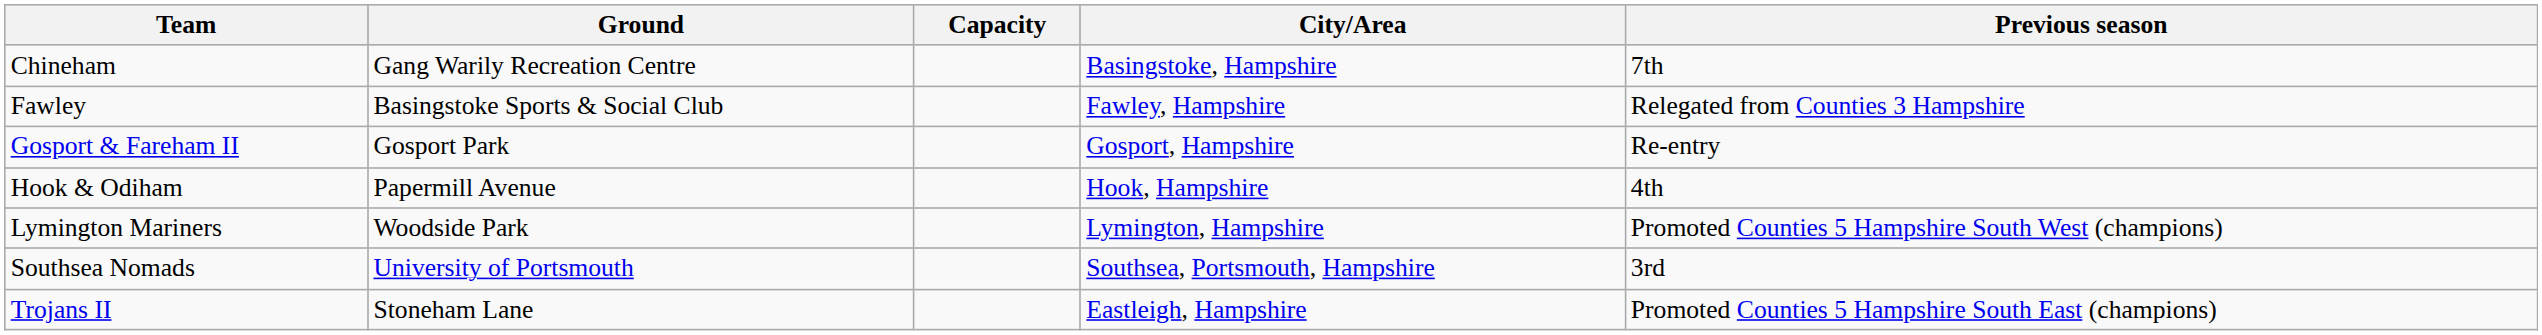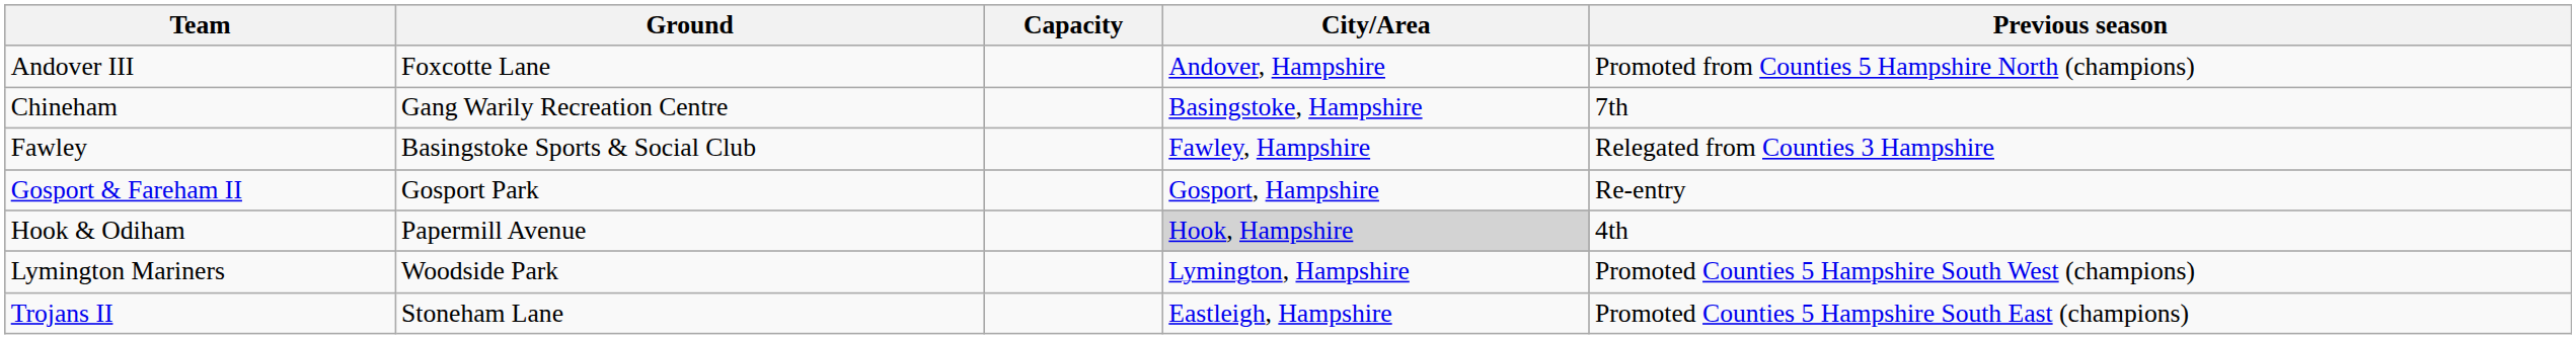 <table class="wikitable sortable" width=100%>
 <tr>
 <th>Team</th>
 <th>Ground</th>
 <th>Capacity</th>
 <th>City/Area</th>
 <th>Previous season</th>
+</tr>
+<tr>
+<td>Andover III</td>
+<td>Foxcotte Lane</td>
+<td></td>
+<td><a href='#'>Andover</a>, <a href='#'>Hampshire</a></td>
+<td>Promoted from <a href='#'>Counties 5 Hampshire North</a> (champions)</td>
 </tr>
 <tr>
 <td>Chineham</td>
 <td>Gang Warily Recreation Centre</td>
 <td></td>
 <td><a href='#'>Basingstoke</a>, <a href='#'>Hampshire</a></td>
 <td>7th</td>
 </tr>
 <tr>
 <td>Fawley</td>
 <td>Basingstoke Sports & Social Club</td>
 <td></td>
 <td><a href='#'>Fawley</a>, <a href='#'>Hampshire</a></td>
 <td>Relegated from <a href='#'>Counties 3 Hampshire</a></td>
 </tr>
 <tr>
 <td><a href='#'>Gosport & Fareham II</a></td>
 <td>Gosport Park</td>
 <td></td>
 <td><a href='#'>Gosport</a>, <a href='#'>Hampshire</a></td>
 <td>Re-entry</td>
 </tr>
 <tr>
 <td>Hook & Odiham</td>
 <td>Papermill Avenue</td>
 <td></td>
-<td><a href='#'>Hook</a>, <a href='#'>Hampshire</a></td>
+<td style="background: lightgrey;"><a href='#'>Hook</a>, <a href='#'>Hampshire</a></td>
 <td>4th</td>
 </tr>
 <tr>
 <td>Lymington Mariners</td>
 <td>Woodside Park</td>
 <td></td>
 <td><a href='#'>Lymington</a>, <a href='#'>Hampshire</a></td>
 <td>Promoted <a href='#'>Counties 5 Hampshire South West</a> (champions)</td>
 </tr>
 <tr>
-<td>Southsea Nomads</td>
-<td><a href='#'>University of Portsmouth</a></td>
-<td></td>
-<td><a href='#'>Southsea</a>, <a href='#'>Portsmouth</a>, <a href='#'>Hampshire</a></td>
-<td>3rd</td>
-</tr>
-<tr>
 <td><a href='#'>Trojans II</a></td>
 <td>Stoneham Lane</td>
 <td></td>
 <td><a href='#'>Eastleigh</a>, <a href='#'>Hampshire</a></td>
 <td>Promoted <a href='#'>Counties 5 Hampshire South East</a> (champions)</td>
 </tr>
 </table>
